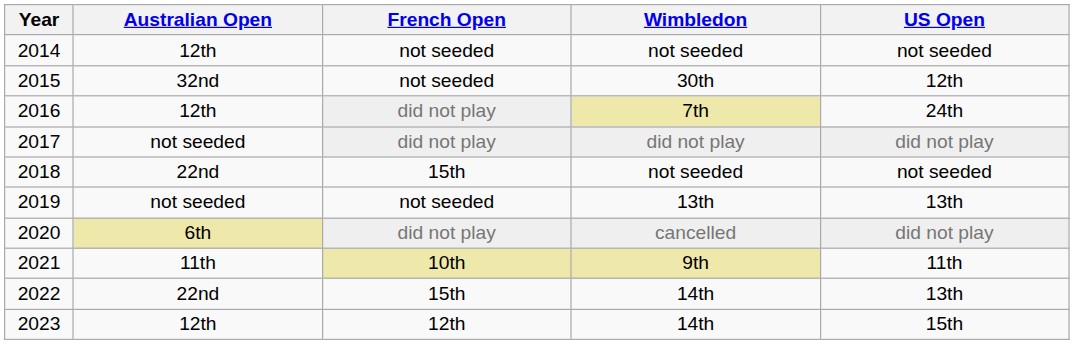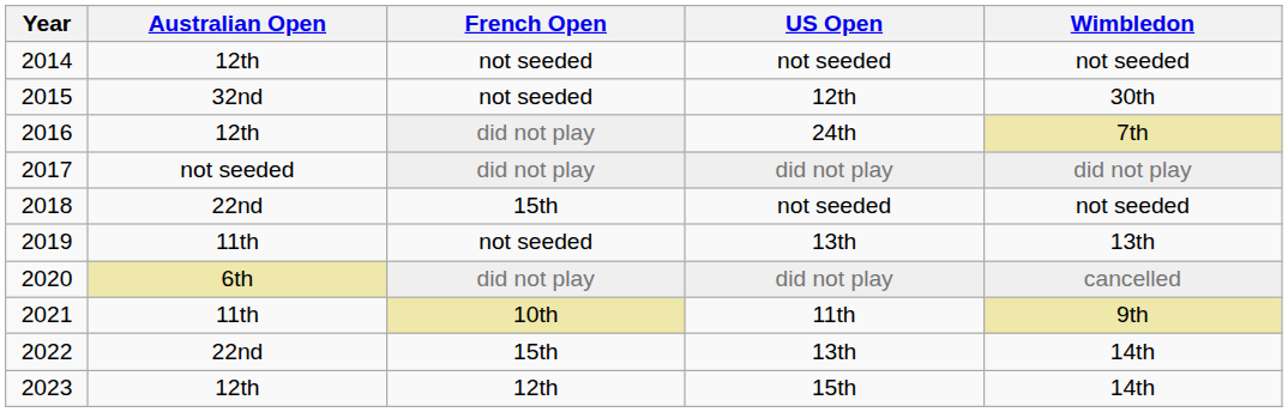 <table class=wikitable style=text-align:center>
 <tr>
 <th width=50>Year</th>
 <th width=200><a href='#'>Australian Open</a></th>
 <th width=200><a href='#'>French Open</a></th>
+<th width=200><a href='#'>US Open</a></th>
 <th width=200><a href='#'>Wimbledon</a></th>
-<th width=200><a href='#'>US Open</a></th>
 </tr>
 <tr>
 <td>2014</td>
 <td>12th</td>
 <td>not seeded</td>
 <td>not seeded</td>
 <td>not seeded</td>
 </tr>
 <tr>
 <td>2015</td>
 <td>32nd</td>
 <td>not seeded</td>
+<td>12th</td>
 <td>30th</td>
-<td>12th</td>
 </tr>
 <tr>
 <td>2016</td>
 <td>12th</td>
 <td style=color:#767676 bgcolor=efefef>did not play</td>
+<td>24th</td>
 <td bgcolor=#eee8aa>7th</td>
-<td>24th</td>
 </tr>
 <tr>
 <td>2017</td>
 <td>not seeded</td>
 <td style=color:#767676 bgcolor=efefef>did not play</td>
 <td style=color:#767676 bgcolor=efefef>did not play</td>
 <td style=color:#767676 bgcolor=efefef>did not play</td>
 </tr>
 <tr>
 <td>2018</td>
 <td>22nd</td>
 <td>15th</td>
 <td>not seeded</td>
 <td>not seeded</td>
 </tr>
 <tr>
 <td>2019</td>
-<td>not seeded</td>
+<td>11th</td>
 <td>not seeded</td>
 <td>13th</td>
 <td>13th</td>
 </tr>
 <tr>
 <td>2020</td>
 <td bgcolor=#eee8aa>6th</td>
 <td style=color:#767676 bgcolor=efefef>did not play</td>
+<td style=color:#767676 bgcolor=efefef>did not play</td>
 <td style=color:#767676 bgcolor=efefef>cancelled</td>
-<td style=color:#767676 bgcolor=efefef>did not play</td>
 </tr>
 <tr>
 <td>2021</td>
 <td>11th</td>
 <td bgcolor=eee8aa>10th</td>
+<td>11th</td>
 <td bgcolor=eee8aa>9th</td>
-<td>11th</td>
 </tr>
 <tr>
 <td>2022</td>
 <td>22nd</td>
 <td>15th</td>
+<td>13th</td>
 <td>14th</td>
-<td>13th</td>
 </tr>
 <tr>
 <td>2023</td>
 <td>12th</td>
 <td>12th</td>
+<td>15th</td>
 <td>14th</td>
-<td>15th</td>
 </tr>
 </table>
